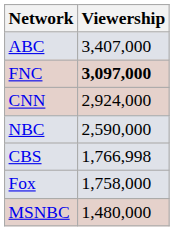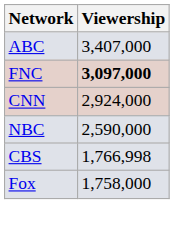 <table class="wikitable">
 <tr>
 <th>Network</th>
 <th>Viewership</th>
 </tr>
 <tr style="background:#dfe2e9;">
 <td><a href='#'>ABC</a></td>
 <td>3,407,000</td>
 </tr>
 <tr style="background:#e5d1cb;">
 <td><a href='#'>FNC</a></td>
 <td><strong>3,097,000</strong></td>
 </tr>
 <tr style="background:#e5d1cb;">
 <td><a href='#'>CNN</a></td>
 <td>2,924,000</td>
 </tr>
 <tr style="background:#dfe2e9;">
 <td><a href='#'>NBC</a></td>
 <td>2,590,000</td>
 </tr>
 <tr style="background:#dfe2e9;">
 <td><a href='#'>CBS</a></td>
 <td>1,766,998</td>
 </tr>
 <tr style="background:#dfe2e9;">
 <td><a href='#'>Fox</a></td>
 <td>1,758,000</td>
 </tr>
-<tr style="background:#e5d1cb;">
-<td><a href='#'>MSNBC</a></td>
-<td>1,480,000</td>
-</tr>
 </table>
